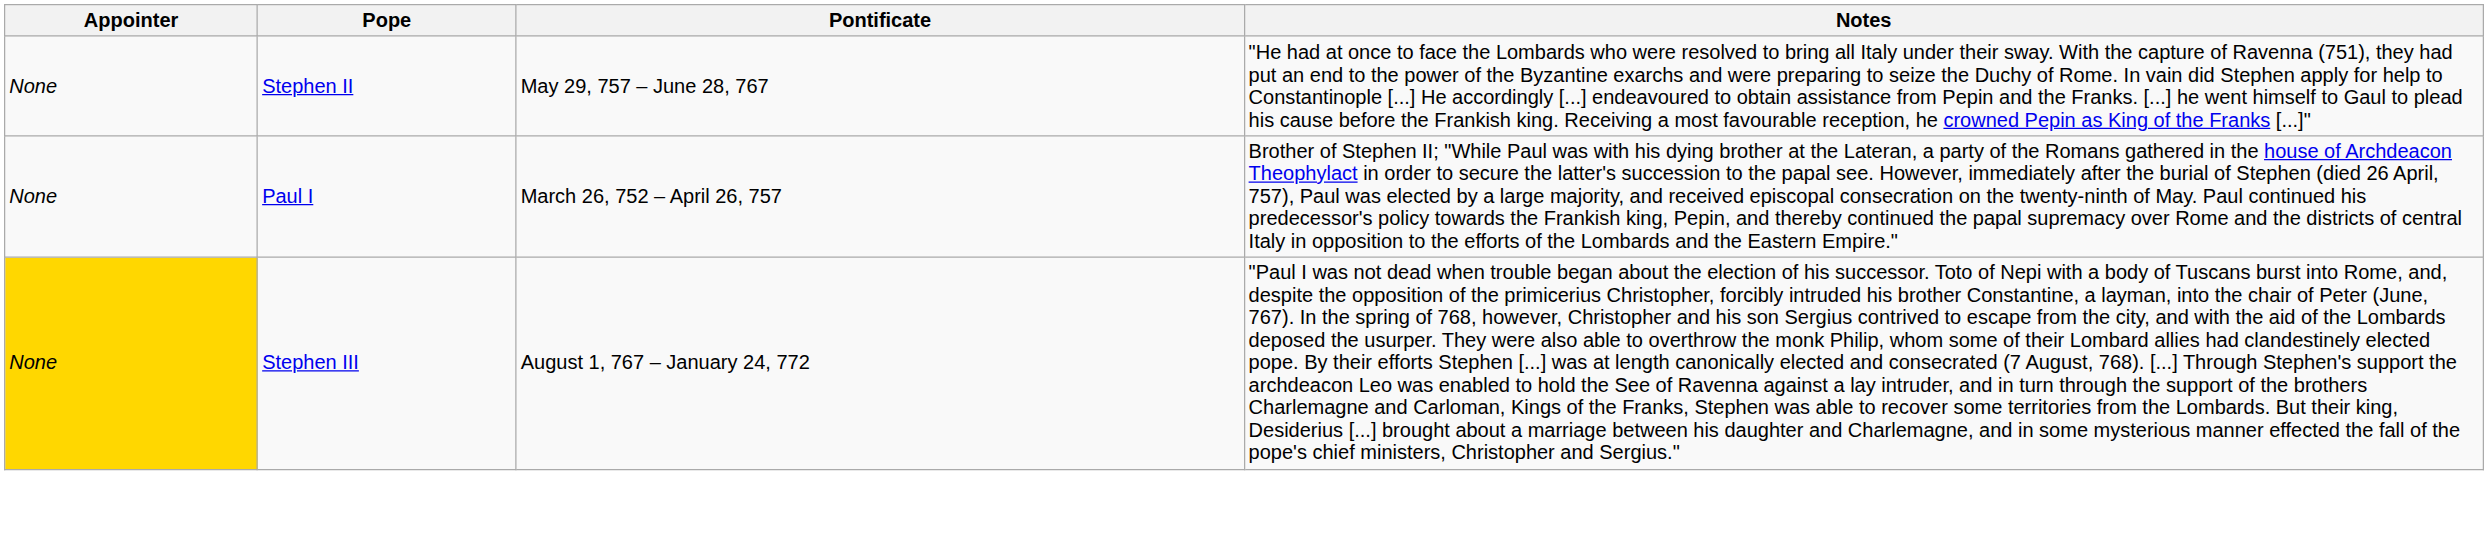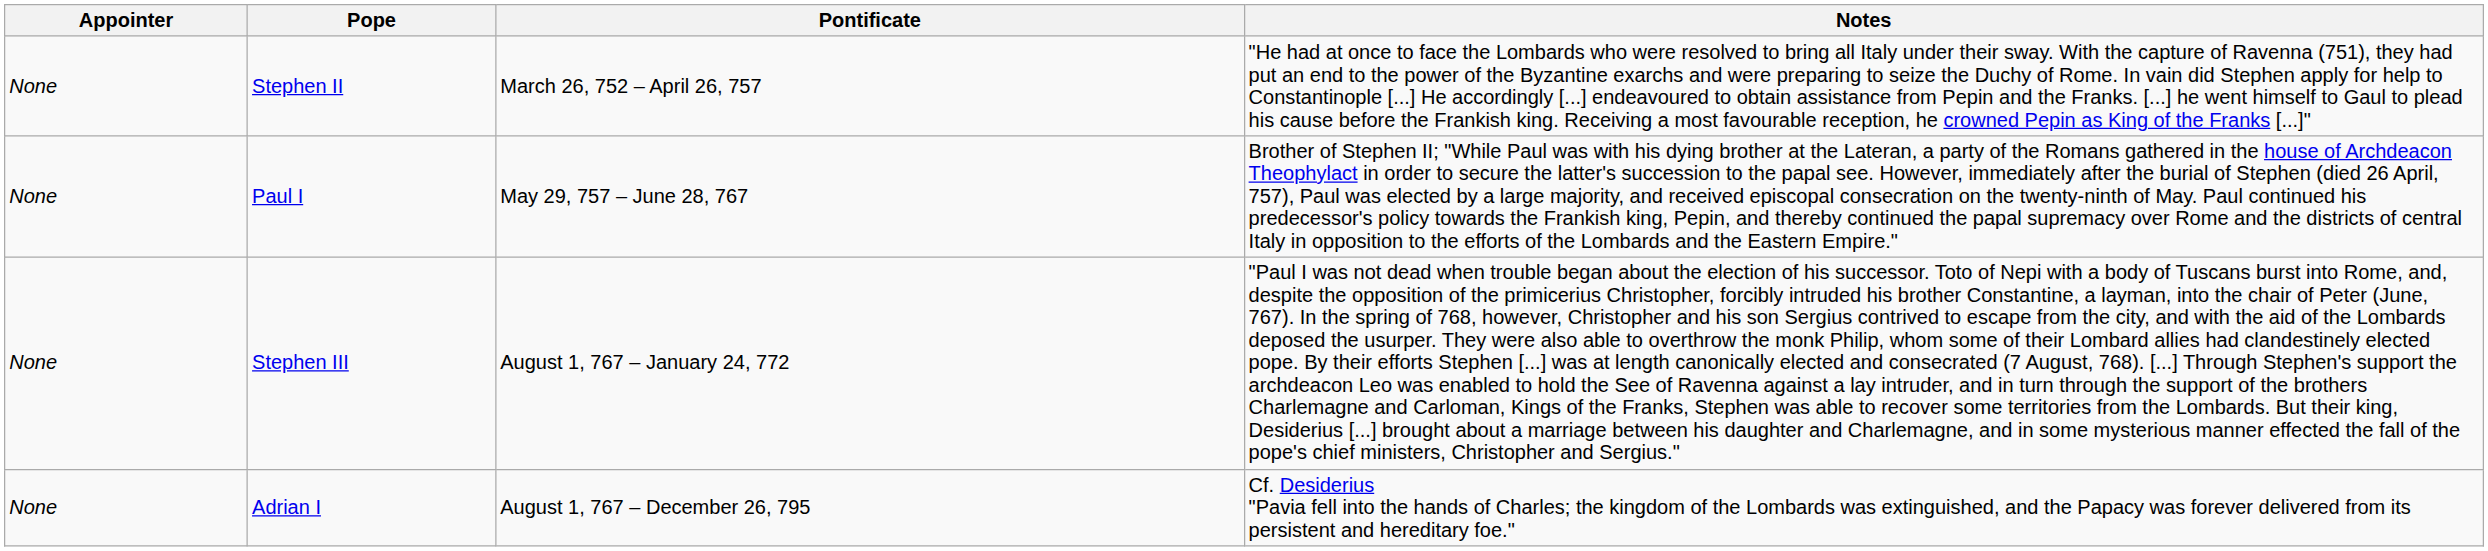 <table class="wikitable sortable collapsible" style="width:100%">
 <tr>
 <th width="*">Appointer</th>
 <th width="*">Pope</th>
 <th width="*">Pontificate</th>
 <th width="50%">Notes</th>
 </tr>
 <tr>
 <td><em>None</em></td>
 <td><a href='#'>Stephen II</a></td>
-<td>May 29, 757 – June 28, 767</td>
+<td>March 26, 752 – April 26, 757</td>
 <td>"He had at once to face the Lombards who were resolved to bring all Italy under their sway. With the capture of Ravenna (751), they had put an end to the power of the Byzantine exarchs and were preparing to seize the Duchy of Rome. In vain did Stephen apply for help to Constantinople [...] He accordingly [...] endeavoured to obtain assistance from Pepin and the Franks. [...] he went himself to Gaul to plead his cause before the Frankish king. Receiving a most favourable reception, he <a href='#'>crowned Pepin as King of the Franks</a> [...]"</td>
 </tr>
 <tr>
 <td><em>None</em></td>
 <td><a href='#'>Paul I</a></td>
-<td>March 26, 752 – April 26, 757</td>
+<td>May 29, 757 – June 28, 767</td>
 <td>Brother of Stephen II; "While Paul was with his dying brother at the Lateran, a party of the Romans gathered in the <a href='#'>house of Archdeacon Theophylact</a> in order to secure the latter's succession to the papal see. However, immediately after the burial of Stephen (died 26 April, 757), Paul was elected by a large majority, and received episcopal consecration on the twenty-ninth of May. Paul continued his predecessor's policy towards the Frankish king, Pepin, and thereby continued the papal supremacy over Rome and the districts of central Italy in opposition to the efforts of the Lombards and the Eastern Empire."</td>
 </tr>
 <tr>
-<td style="background: gold;"><em>None</em></td>
+<td><em>None</em></td>
 <td><a href='#'>Stephen III</a></td>
 <td>August 1, 767 – January 24, 772</td>
 <td>"Paul I was not dead when trouble began about the election of his successor. Toto of Nepi with a body of Tuscans burst into Rome, and, despite the opposition of the primicerius Christopher, forcibly intruded his brother Constantine, a layman, into the chair of Peter (June, 767). In the spring of 768, however, Christopher and his son Sergius contrived to escape from the city, and with the aid of the Lombards deposed the usurper. They were also able to overthrow the monk Philip, whom some of their Lombard allies had clandestinely elected pope. By their efforts Stephen [...] was at length canonically elected and consecrated (7 August, 768). [...] Through Stephen's support the archdeacon Leo was enabled to hold the See of Ravenna against a lay intruder, and in turn through the support of the brothers Charlemagne and Carloman, Kings of the Franks, Stephen was able to recover some territories from the Lombards. But their king, Desiderius [...] brought about a marriage between his daughter and Charlemagne, and in some mysterious manner effected the fall of the pope's chief ministers, Christopher and Sergius."</td>
 </tr>
+<tr>
+<td><em>None</em></td>
+<td><a href='#'>Adrian I</a></td>
+<td>August 1, 767 – December 26, 795</td>
+<td>Cf. <a href='#'>Desiderius</a><br>"Pavia fell into the hands of Charles; the kingdom of the Lombards was extinguished, and the Papacy was forever delivered from its persistent and hereditary foe."</td>
+</tr>
 </table>
